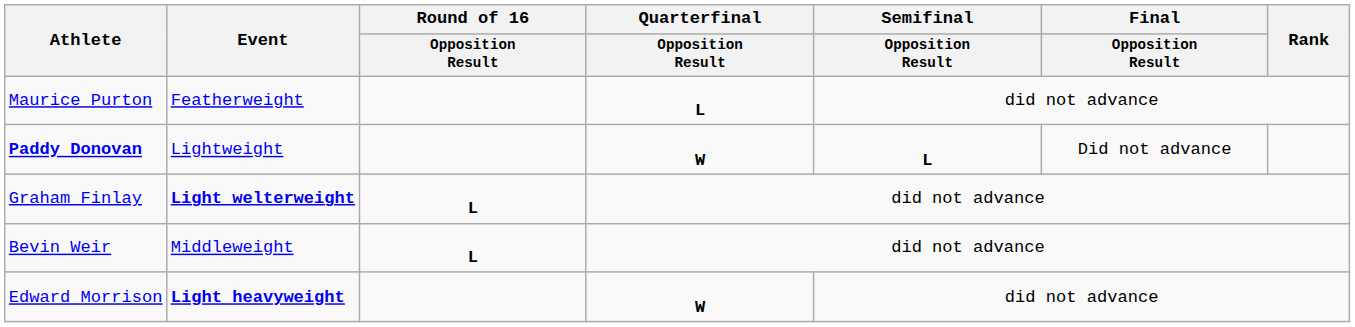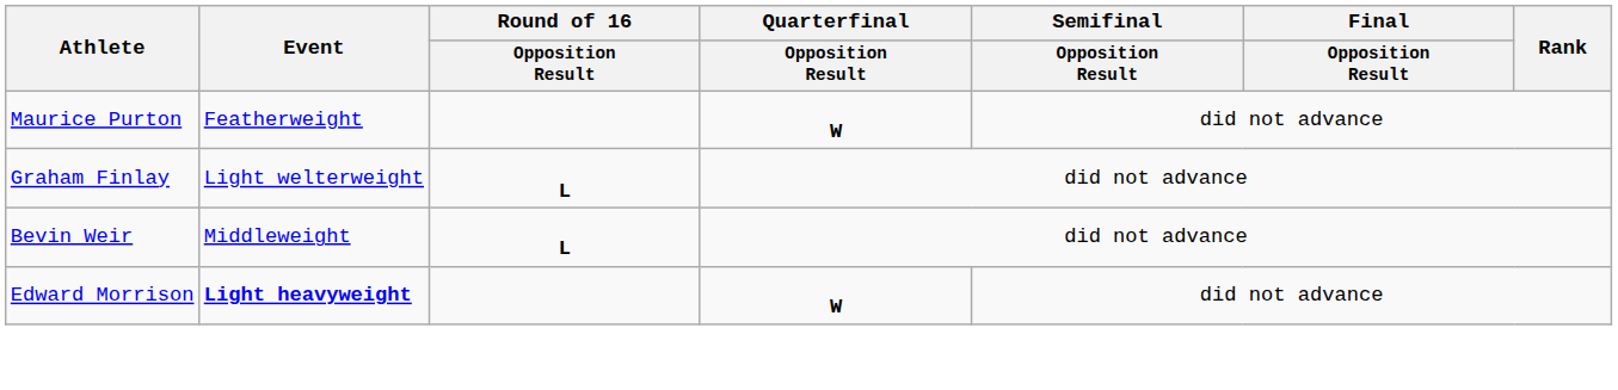 <table class="wikitable" style="font-size:90%">
 <tr>
 <th rowspan="2">Athlete</th>
 <th rowspan="2">Event</th>
 <th width=150>Round of 16</th>
 <th width=150>Quarterfinal</th>
 <th width=150>Semifinal</th>
 <th width=150>Final</th>
 <th rowspan="2" style="width:50px;">Rank</th>
 </tr>
 <tr>
 <th style="line-height:1em"><small>Opposition<br>Result</small></th>
 <th style="line-height:1em"><small>Opposition<br>Result</small></th>
 <th style="line-height:1em"><small>Opposition<br>Result</small></th>
 <th style="line-height:1em"><small>Opposition<br>Result</small></th>
 </tr>
 <tr align=center>
 <td align=left><a href='#'>Maurice Purton</a></td>
 <td align=left><a href='#'>Featherweight</a></td>
 <td></td>
-<td><br><strong>L</strong></td>
+<td><br><strong>W</strong></td>
 <td colspan=3>did not advance</td>
 </tr>
 <tr align=center>
-<td align=left><strong><a href='#'>Paddy Donovan</a></strong></td>
-<td align=left><a href='#'>Lightweight</a></td>
-<td></td>
-<td><br><strong>W</strong></td>
-<td><br><strong>L</strong></td>
-<td>Did not advance</td>
-<td></td>
-</tr>
-<tr align=center>
 <td align=left><a href='#'>Graham Finlay</a></td>
-<td align=left><strong><a href='#'>Light welterweight</a></strong></td>
+<td align=left><a href='#'>Light welterweight</a></td>
 <td><br><strong>L</strong></td>
 <td colspan=4>did not advance</td>
 </tr>
 <tr align=center>
 <td align=left><a href='#'>Bevin Weir</a></td>
 <td align=left><a href='#'>Middleweight</a></td>
 <td><br><strong>L</strong></td>
 <td colspan=4>did not advance</td>
 </tr>
 <tr align=center>
 <td align=left><a href='#'>Edward Morrison</a></td>
 <td align=left><strong><a href='#'>Light heavyweight</a></strong></td>
 <td></td>
 <td><br><strong>W</strong></td>
 <td colspan=3>did not advance</td>
 </tr>
 </table>
